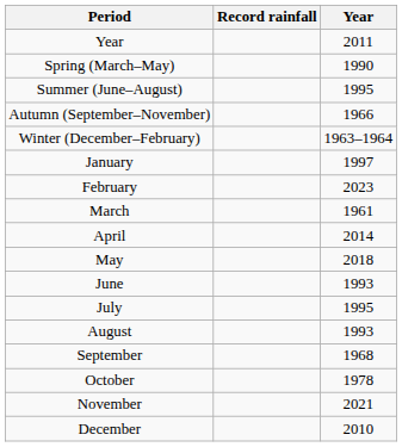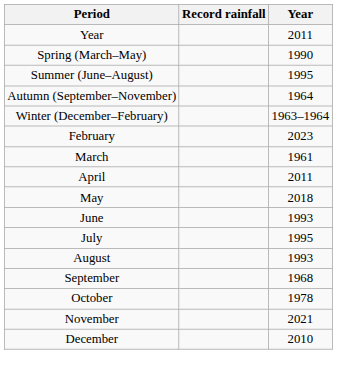 <table class="wikitable plainrowheaders" style="text-align:center;">
 <tr>
 <th>Period</th>
 <th>Record rainfall</th>
 <th>Year</th>
 </tr>
 <tr>
 <td>Year</td>
 <td align="right"></td>
 <td>2011</td>
 </tr>
 <tr>
 <td>Spring (March–May)</td>
 <td></td>
 <td>1990</td>
 </tr>
 <tr>
 <td>Summer (June–August)</td>
 <td></td>
 <td>1995</td>
 </tr>
 <tr>
 <td>Autumn (September–November)</td>
 <td></td>
-<td>1966</td>
+<td>1964</td>
 </tr>
 <tr>
 <td>Winter (December–February)</td>
 <td></td>
 <td>1963–1964</td>
-</tr>
-<tr>
-<td>January</td>
-<td></td>
-<td>1997</td>
 </tr>
 <tr>
 <td>February</td>
 <td></td>
 <td>2023</td>
 </tr>
 <tr>
 <td>March</td>
 <td></td>
 <td>1961</td>
 </tr>
 <tr>
 <td>April</td>
 <td></td>
-<td>2014</td>
+<td>2011</td>
 </tr>
 <tr>
 <td>May</td>
 <td></td>
 <td>2018</td>
 </tr>
 <tr>
 <td>June</td>
 <td></td>
 <td>1993</td>
 </tr>
 <tr>
 <td>July</td>
 <td></td>
 <td>1995</td>
 </tr>
 <tr>
 <td>August</td>
 <td></td>
 <td>1993</td>
 </tr>
 <tr>
 <td>September</td>
 <td></td>
 <td>1968</td>
 </tr>
 <tr>
 <td>October</td>
 <td></td>
 <td>1978</td>
 </tr>
 <tr>
 <td>November</td>
 <td></td>
 <td>2021</td>
 </tr>
 <tr>
 <td>December</td>
 <td></td>
 <td>2010</td>
 </tr>
 </table>
